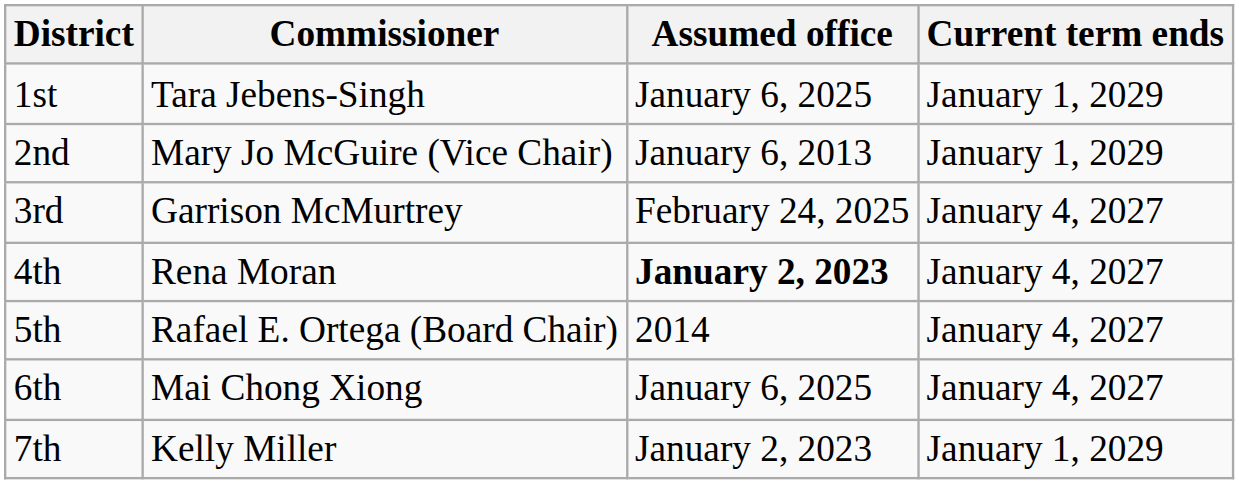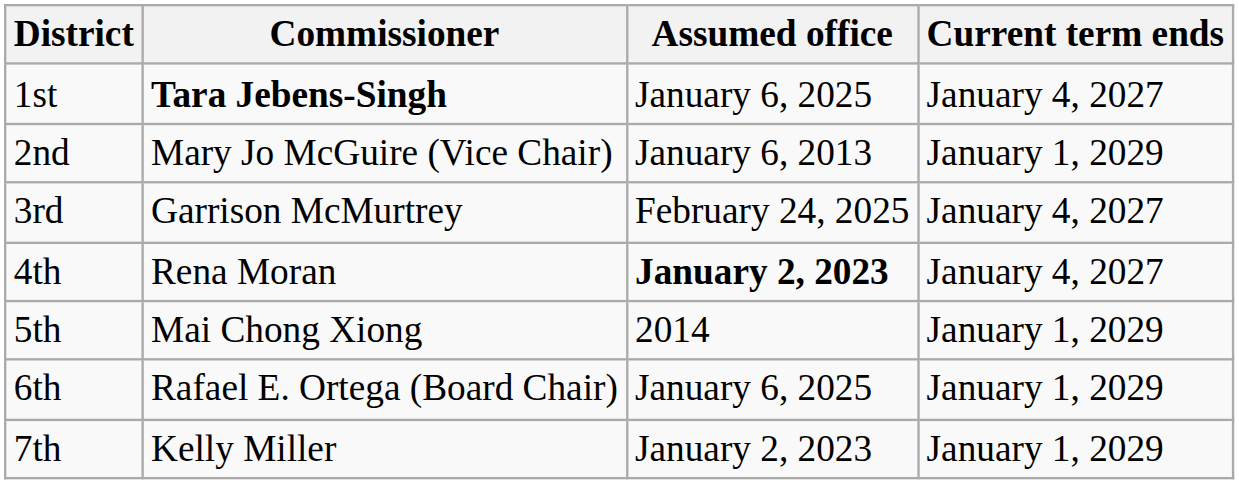 <table class="wikitable">
 <tr>
 <th>District</th>
 <th>Commissioner</th>
 <th>Assumed office</th>
 <th>Current term ends</th>
 </tr>
 <tr>
 <td>1st</td>
-<td>Tara Jebens-Singh</td>
+<td><strong>Tara Jebens-Singh</strong></td>
 <td>January 6, 2025</td>
-<td>January 1, 2029</td>
+<td>January 4, 2027</td>
 </tr>
 <tr>
 <td>2nd</td>
 <td>Mary Jo McGuire (Vice Chair)</td>
 <td>January 6, 2013</td>
 <td>January 1, 2029</td>
 </tr>
 <tr>
 <td>3rd</td>
 <td>Garrison McMurtrey</td>
 <td>February 24, 2025</td>
 <td>January 4, 2027</td>
 </tr>
 <tr>
 <td>4th</td>
 <td>Rena Moran</td>
 <td><strong>January 2, 2023</strong></td>
 <td>January 4, 2027</td>
 </tr>
 <tr>
 <td>5th</td>
-<td>Rafael E. Ortega (Board Chair)</td>
+<td>Mai Chong Xiong</td>
 <td>2014</td>
-<td>January 4, 2027</td>
+<td>January 1, 2029</td>
 </tr>
 <tr>
 <td>6th</td>
-<td>Mai Chong Xiong</td>
+<td>Rafael E. Ortega (Board Chair)</td>
 <td>January 6, 2025</td>
-<td>January 4, 2027</td>
+<td>January 1, 2029</td>
 </tr>
 <tr>
 <td>7th</td>
 <td>Kelly Miller</td>
 <td>January 2, 2023</td>
 <td>January 1, 2029</td>
 </tr>
 </table>
